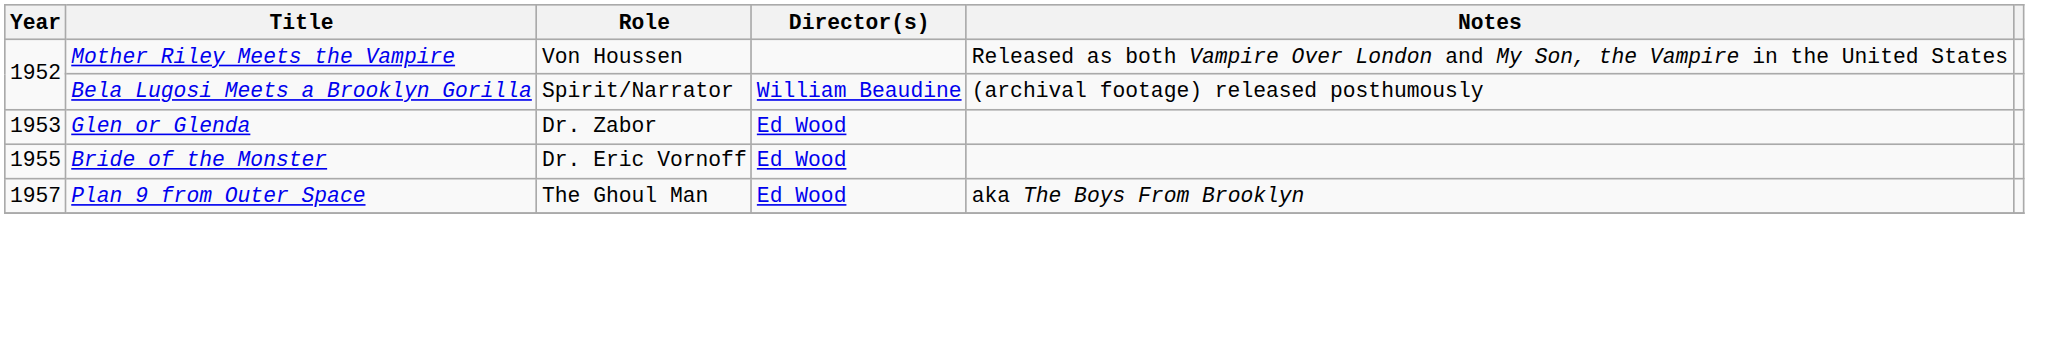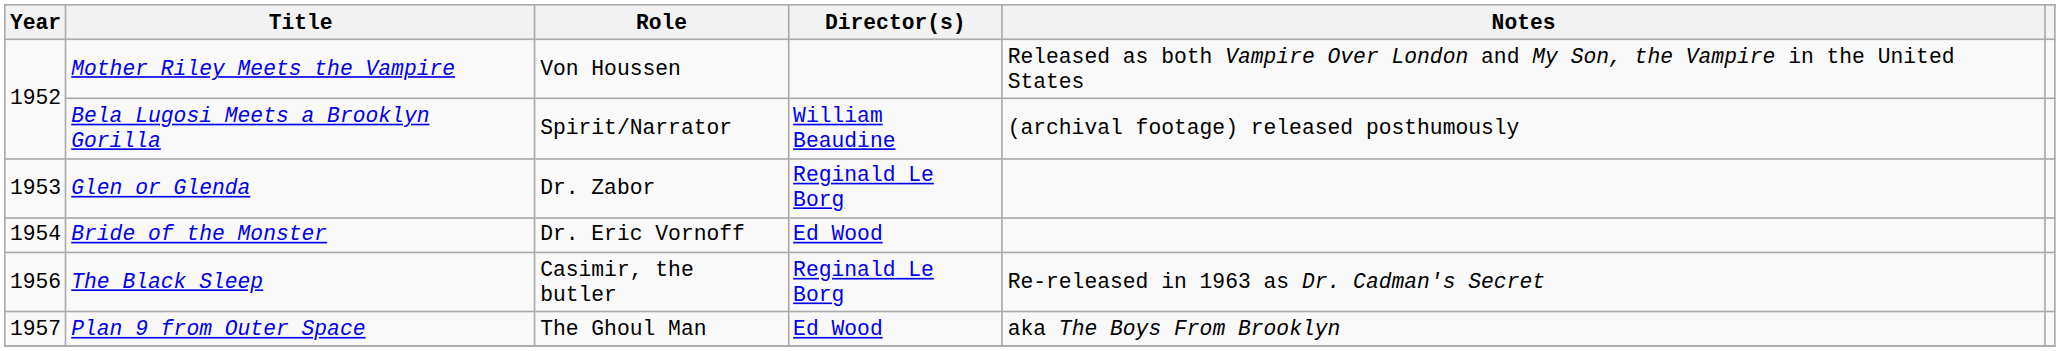 <table class="wikitable plainrowheaders sortable">
 <tr>
 <th scope="col">Year</th>
 <th scope="col">Title</th>
 <th scope="col">Role</th>
 <th scope="col">Director(s)</th>
 <th scope="col" class="unsortable">Notes</th>
 <th scope=col class="unsortable"></th>
 </tr>
 <tr>
 <td rowspan="2">1952 </td>
 <td><em><a href='#'>Mother Riley Meets the Vampire</a></em></td>
 <td>Von Houssen</td>
 <td></td>
 <td>Released as both <em>Vampire Over London</em> and <em>My Son, the Vampire</em> in the United States</td>
 <td></td>
 </tr>
 <tr>
 <td><em><a href='#'>Bela Lugosi Meets a Brooklyn Gorilla</a></em></td>
 <td>Spirit/Narrator</td>
 <td><a href='#'>William Beaudine</a></td>
 <td>(archival footage) released posthumously</td>
 <td></td>
 </tr>
 <tr>
 <td rowspan="1">1953</td>
 <td><em><a href='#'>Glen or Glenda</a></em></td>
 <td>Dr. Zabor</td>
+<td><a href='#'>Reginald Le Borg</a></td>
+<td></td>
+<td></td>
+</tr>
+<tr>
+<td rowspan="1">1954</td>
+<td><em><a href='#'>Bride of the Monster</a></em></td>
+<td>Dr. Eric Vornoff</td>
 <td><a href='#'>Ed Wood</a></td>
 <td></td>
 <td></td>
 </tr>
 <tr>
-<td rowspan="1">1955</td>
-<td><em><a href='#'>Bride of the Monster</a></em></td>
-<td>Dr. Eric Vornoff</td>
-<td><a href='#'>Ed Wood</a></td>
-<td></td>
+<td rowspan="1">1956</td>
+<td><em><a href='#'>The Black Sleep</a></em></td>
+<td>Casimir, the butler</td>
+<td><a href='#'>Reginald Le Borg</a></td>
+<td>Re-released in 1963 as <em>Dr. Cadman's Secret</em></td>
 <td></td>
 </tr>
 <tr>
 <td rowspan="1">1957</td>
 <td><em><a href='#'>Plan 9 from Outer Space</a></em></td>
 <td>The Ghoul Man</td>
 <td><a href='#'>Ed Wood</a></td>
 <td>aka <em>The Boys From Brooklyn</em></td>
 <td></td>
 </tr>
 <tr>
 </tr>
 </table>
